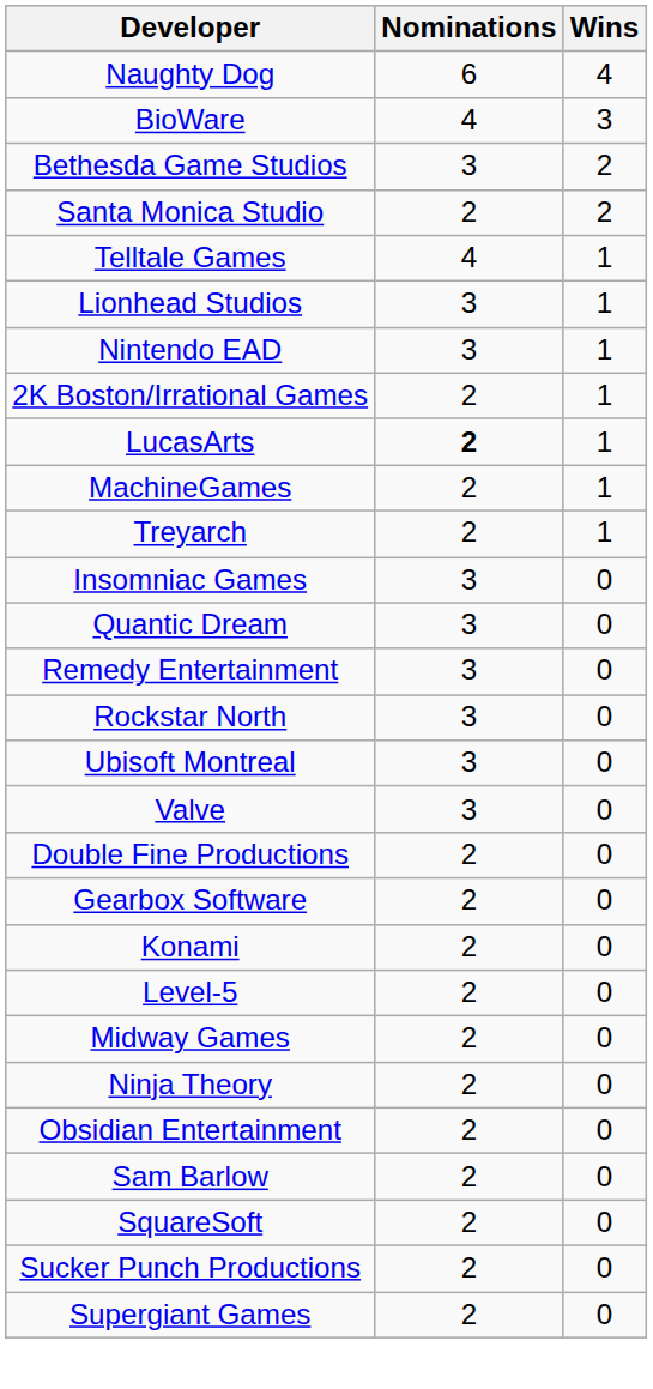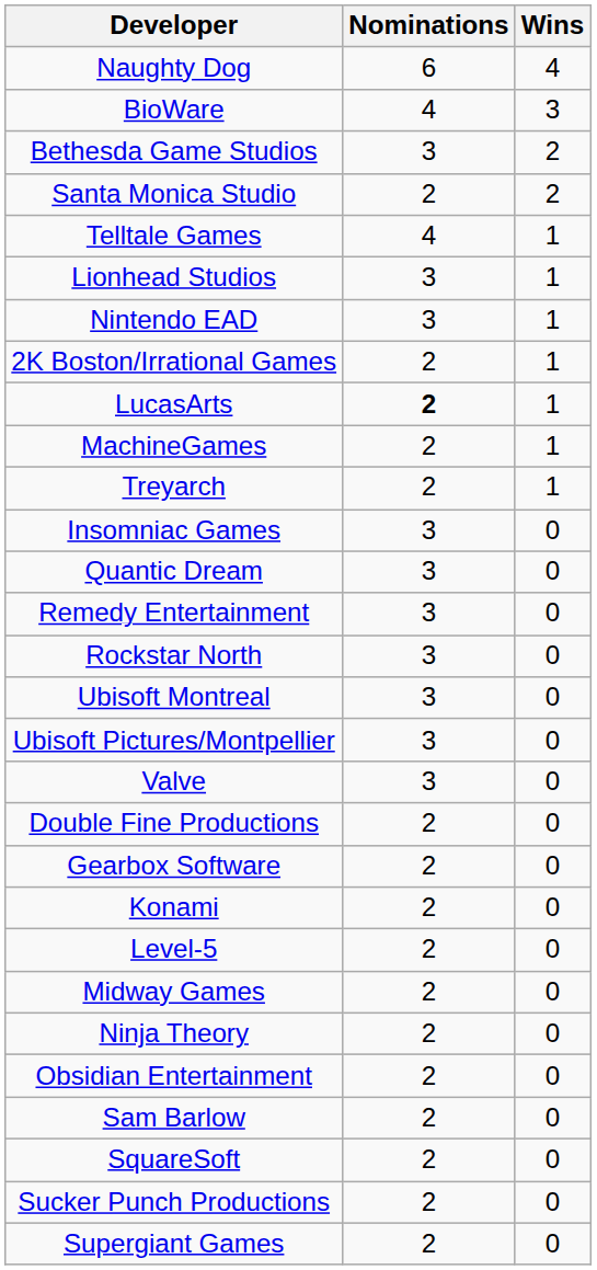 <table class="wikitable sortable plainrowheaders" rowspan="2" style="text-align:center;" background: #f6e39c;>
 <tr>
 <th scope="col">Developer</th>
 <th scope="col">Nominations</th>
 <th scope="col">Wins</th>
 </tr>
 <tr>
 <td><a href='#'>Naughty Dog</a></td>
 <td>6</td>
 <td>4</td>
 </tr>
 <tr>
 <td><a href='#'>BioWare</a></td>
 <td>4</td>
 <td>3</td>
 </tr>
 <tr>
 <td><a href='#'>Bethesda Game Studios</a></td>
 <td>3</td>
 <td>2</td>
 </tr>
 <tr>
 <td><a href='#'>Santa Monica Studio</a></td>
 <td>2</td>
 <td>2</td>
 </tr>
 <tr>
 <td><a href='#'>Telltale Games</a></td>
 <td>4</td>
 <td>1</td>
 </tr>
 <tr>
 <td><a href='#'>Lionhead Studios</a></td>
 <td>3</td>
 <td>1</td>
 </tr>
 <tr>
 <td><a href='#'>Nintendo EAD</a></td>
 <td>3</td>
 <td>1</td>
 </tr>
 <tr>
 <td><a href='#'>2K Boston/Irrational Games</a></td>
 <td>2</td>
 <td>1</td>
 </tr>
 <tr>
 <td><a href='#'>LucasArts</a></td>
 <td><strong>2</strong></td>
 <td>1</td>
 </tr>
 <tr>
 <td><a href='#'>MachineGames</a></td>
 <td>2</td>
 <td>1</td>
 </tr>
 <tr>
 <td><a href='#'>Treyarch</a></td>
 <td>2</td>
 <td>1</td>
 </tr>
 <tr>
 <td><a href='#'>Insomniac Games</a></td>
 <td>3</td>
 <td>0</td>
 </tr>
 <tr>
 <td><a href='#'>Quantic Dream</a></td>
 <td>3</td>
 <td>0</td>
 </tr>
 <tr>
 <td><a href='#'>Remedy Entertainment</a></td>
 <td>3</td>
 <td>0</td>
 </tr>
 <tr>
 <td><a href='#'>Rockstar North</a></td>
 <td>3</td>
 <td>0</td>
 </tr>
 <tr>
 <td><a href='#'>Ubisoft Montreal</a></td>
 <td>3</td>
 <td>0</td>
 </tr>
 <tr>
+<td><a href='#'>Ubisoft Pictures/Montpellier</a></td>
+<td>3</td>
+<td>0</td>
+</tr>
+<tr>
 <td><a href='#'>Valve</a></td>
 <td>3</td>
 <td>0</td>
 </tr>
 <tr>
 <td><a href='#'>Double Fine Productions</a></td>
 <td>2</td>
 <td>0</td>
 </tr>
 <tr>
 <td><a href='#'>Gearbox Software</a></td>
 <td>2</td>
 <td>0</td>
 </tr>
 <tr>
 <td><a href='#'>Konami</a></td>
 <td>2</td>
 <td>0</td>
 </tr>
 <tr>
 <td><a href='#'>Level-5</a></td>
 <td>2</td>
 <td>0</td>
 </tr>
 <tr>
 <td><a href='#'>Midway Games</a></td>
 <td>2</td>
 <td>0</td>
 </tr>
 <tr>
 <td><a href='#'>Ninja Theory</a></td>
 <td>2</td>
 <td>0</td>
 </tr>
 <tr>
 <td><a href='#'>Obsidian Entertainment</a></td>
 <td>2</td>
 <td>0</td>
 </tr>
 <tr>
 <td><a href='#'>Sam Barlow</a></td>
 <td>2</td>
 <td>0</td>
 </tr>
 <tr>
 <td><a href='#'>SquareSoft</a></td>
 <td>2</td>
 <td>0</td>
 </tr>
 <tr>
 <td><a href='#'>Sucker Punch Productions</a></td>
 <td>2</td>
 <td>0</td>
 </tr>
 <tr>
 <td><a href='#'>Supergiant Games</a></td>
 <td>2</td>
 <td>0</td>
 </tr>
 </table>
